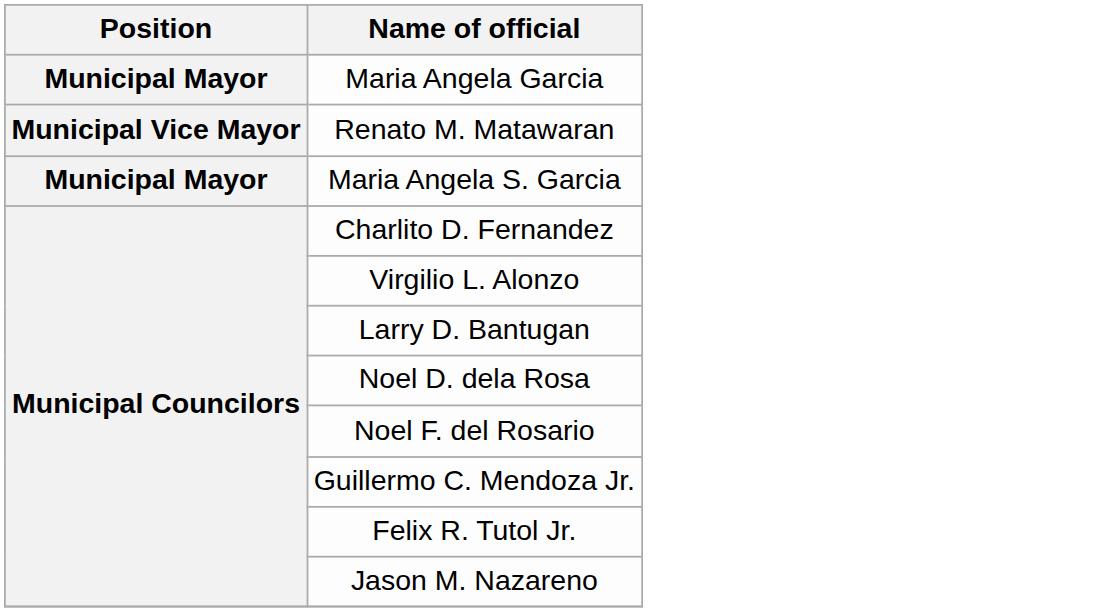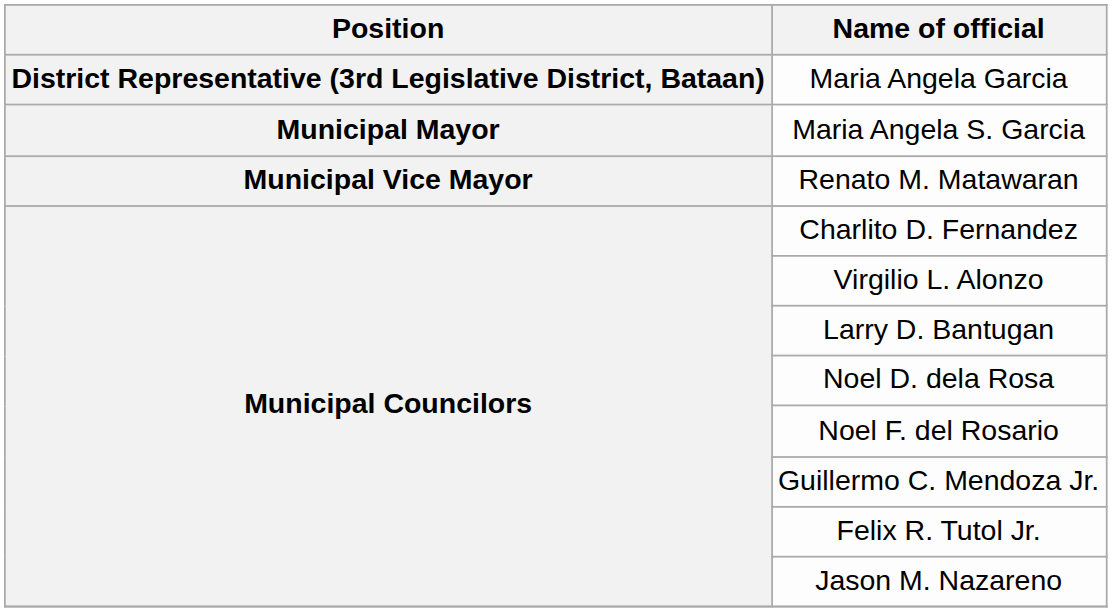 <table class="wikitable collapsible" style="font-size:100%;background-color:#FDFDFD;line-height:1.30em;">
 <tr>
 <th scope="col">Position</th>
 <th scope="col">Name of official</th>
 </tr>
 <tr>
+<th scope="row" rowspan=1>District Representative (3rd Legislative District, Bataan)</th>
+<td style="text-align:center;">Maria Angela Garcia</td>
+</tr>
+<tr>
 <th scope="row">Municipal Mayor</th>
-<td style="text-align:center;">Maria Angela Garcia</td>
+<td style="text-align:center;">Maria Angela S. Garcia</td>
 </tr>
 <tr>
 <th scope="row">Municipal Vice Mayor</th>
 <td style="text-align:center;">Renato M. Matawaran</td>
-</tr>
-<tr>
-<th scope="row">Municipal Mayor</th>
-<td style="text-align:center;">Maria Angela S. Garcia</td>
 </tr>
 <tr>
 <th scope="row" rowspan=8>Municipal Councilors</th>
 <td style="text-align:center;">Charlito D. Fernandez</td>
 </tr>
 <tr>
 <td style="text-align:center;">Virgilio L. Alonzo</td>
 </tr>
 <tr>
 <td style="text-align:center;">Larry D. Bantugan</td>
 </tr>
 <tr>
 <td style="text-align:center;">Noel D. dela Rosa</td>
 </tr>
 <tr>
 <td style="text-align:center;">Noel F. del Rosario</td>
 </tr>
 <tr>
 <td style="text-align:center;">Guillermo C. Mendoza Jr.</td>
 </tr>
 <tr>
 <td style="text-align:center;">Felix R. Tutol Jr.</td>
 </tr>
 <tr>
 <td style="text-align:center;">Jason M. Nazareno</td>
 </tr>
 <tr>
 </tr>
 </table>
